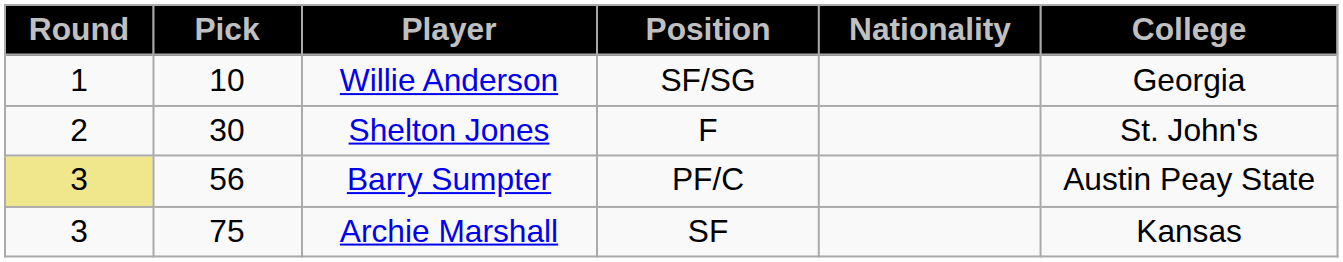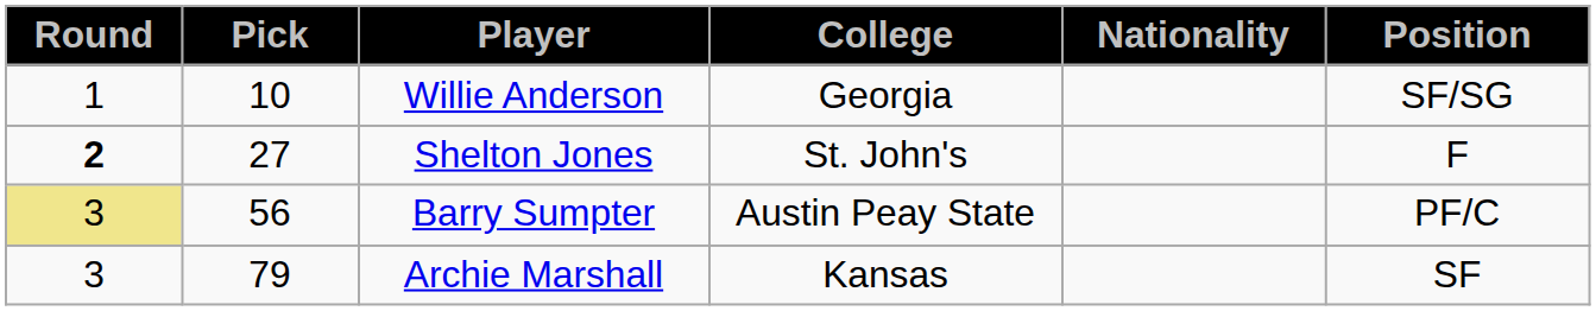 <table class="wikitable sortable sortable">
 <tr>
 <th style="background:#000000; color:#c0c0c0" width="10%">Round</th>
 <th style="background:#000000; color:#c0c0c0" width="10%">Pick</th>
 <th style="background:#000000; color:#c0c0c0" width="20%">Player</th>
+<th style="background:#000000; color:#c0c0c0" width="20%">College</th>
+<th style="background:#000000; color:#c0c0c0" width="15%">Nationality</th>
 <th style="background:#000000; color:#c0c0c0" width="15%">Position</th>
-<th style="background:#000000; color:#c0c0c0" width="15%">Nationality</th>
-<th style="background:#000000; color:#c0c0c0" width="20%">College</th>
 </tr>
 <tr style="text-align: center">
 <td>1</td>
 <td>10</td>
 <td><a href='#'>Willie Anderson</a></td>
+<td>Georgia</td>
+<td></td>
 <td>SF/SG</td>
-<td></td>
-<td>Georgia</td>
 </tr>
 <tr style="text-align: center">
-<td>2</td>
-<td>30</td>
+<td><strong>2</strong></td>
+<td>27</td>
 <td><a href='#'>Shelton Jones</a></td>
+<td>St. John's</td>
+<td></td>
 <td>F</td>
-<td></td>
-<td>St. John's</td>
 </tr>
 <tr style="text-align: center">
 <td style="background: khaki;">3</td>
 <td>56</td>
 <td><a href='#'>Barry Sumpter</a></td>
+<td>Austin Peay State</td>
+<td></td>
 <td>PF/C</td>
-<td></td>
-<td>Austin Peay State</td>
 </tr>
 <tr style="text-align: center">
 <td>3</td>
-<td>75</td>
+<td>79</td>
 <td><a href='#'>Archie Marshall</a></td>
+<td>Kansas</td>
+<td></td>
 <td>SF</td>
-<td></td>
-<td>Kansas</td>
 </tr>
 </table>
